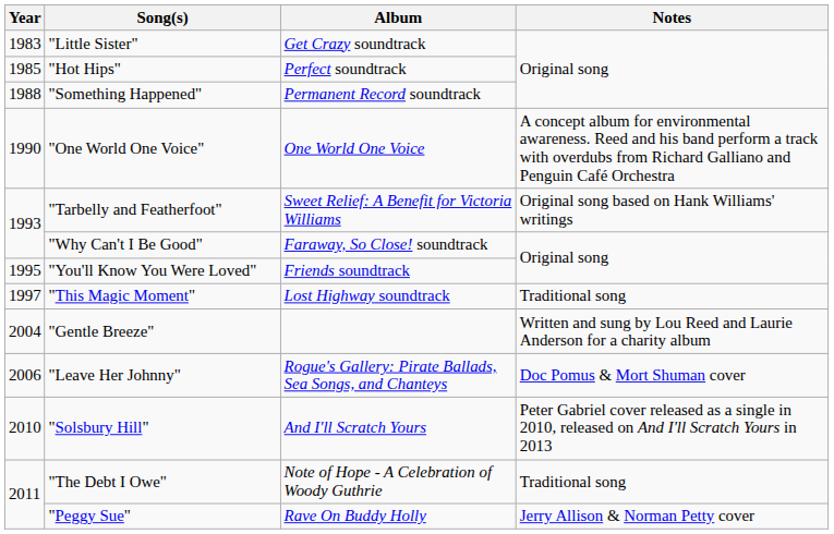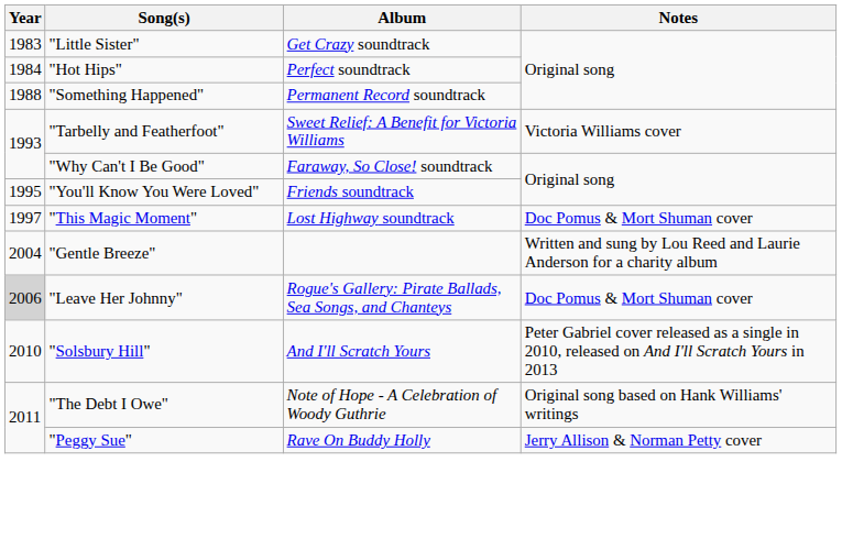 <table class="wikitable">
 <tr>
 <th>Year</th>
 <th style="width:225px;">Song(s)</th>
 <th style="width:225px;">Album</th>
 <th style="width:300px;">Notes</th>
 </tr>
 <tr>
 <td>1983</td>
 <td>"Little Sister"</td>
 <td><em><a href='#'>Get Crazy</a></em> soundtrack</td>
 <td rowspan="3">Original song</td>
 </tr>
 <tr>
-<td>1985</td>
+<td>1984</td>
 <td>"Hot Hips"</td>
 <td><em><a href='#'>Perfect</a></em> soundtrack</td>
 </tr>
 <tr>
 <td>1988</td>
 <td>"Something Happened"</td>
 <td><em><a href='#'>Permanent Record</a></em> soundtrack</td>
 </tr>
 <tr>
-<td>1990</td>
-<td>"One World One Voice"</td>
-<td><em><a href='#'>One World One Voice</a></em></td>
-<td>A concept album for environmental awareness. Reed and his band perform a track with overdubs from Richard Galliano and Penguin Café Orchestra</td>
-</tr>
-<tr>
 <td rowspan="2">1993</td>
 <td>"Tarbelly and Featherfoot"</td>
 <td><em><a href='#'>Sweet Relief: A Benefit for Victoria Williams</a></em></td>
-<td>Original song based on Hank Williams' writings</td>
+<td>Victoria Williams cover</td>
 </tr>
 <tr>
 <td>"Why Can't I Be Good"</td>
 <td><em><a href='#'>Faraway, So Close!</a></em> soundtrack</td>
 <td rowspan="2">Original song</td>
 </tr>
 <tr>
 <td>1995</td>
 <td>"You'll Know You Were Loved"</td>
 <td><a href='#'><em>Friends</em> soundtrack</a></td>
 </tr>
 <tr>
 <td>1997</td>
 <td>"<a href='#'>This Magic Moment</a>"</td>
 <td><a href='#'><em>Lost Highway</em> soundtrack</a></td>
-<td>Traditional song</td>
+<td><a href='#'>Doc Pomus</a> & <a href='#'>Mort Shuman</a> cover</td>
 </tr>
 <tr>
 <td>2004</td>
 <td>"Gentle Breeze"</td>
 <td></td>
 <td>Written and sung by Lou Reed and Laurie Anderson for a charity album</td>
 </tr>
 <tr>
-<td>2006</td>
+<td style="background: lightgrey;">2006</td>
 <td>"Leave Her Johnny"</td>
 <td><em><a href='#'>Rogue's Gallery: Pirate Ballads, Sea Songs, and Chanteys</a></em></td>
 <td><a href='#'>Doc Pomus</a> & <a href='#'>Mort Shuman</a> cover</td>
 </tr>
 <tr>
 <td>2010</td>
 <td>"<a href='#'>Solsbury Hill</a>"</td>
 <td><em><a href='#'>And I'll Scratch Yours</a></em></td>
 <td>Peter Gabriel cover released as a single in 2010, released on <em>And I'll Scratch Yours</em> in 2013</td>
 </tr>
 <tr>
 <td rowspan="2">2011</td>
 <td>"The Debt I Owe"</td>
 <td><em>Note of Hope - A Celebration of Woody Guthrie</em></td>
-<td>Traditional song</td>
+<td>Original song based on Hank Williams' writings</td>
 </tr>
 <tr>
 <td>"<a href='#'>Peggy Sue</a>"</td>
 <td><em><a href='#'>Rave On Buddy Holly</a></em></td>
 <td><a href='#'>Jerry Allison</a> & <a href='#'>Norman Petty</a> cover</td>
 </tr>
 </table>
